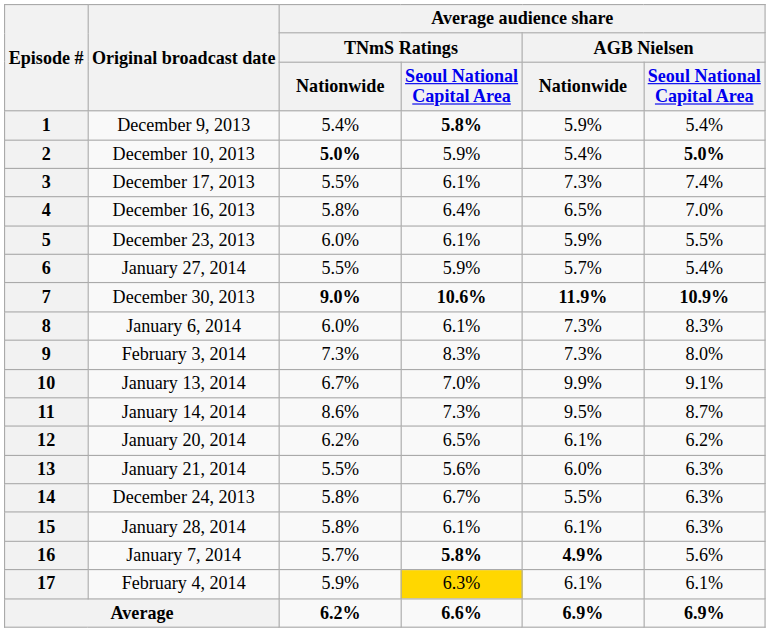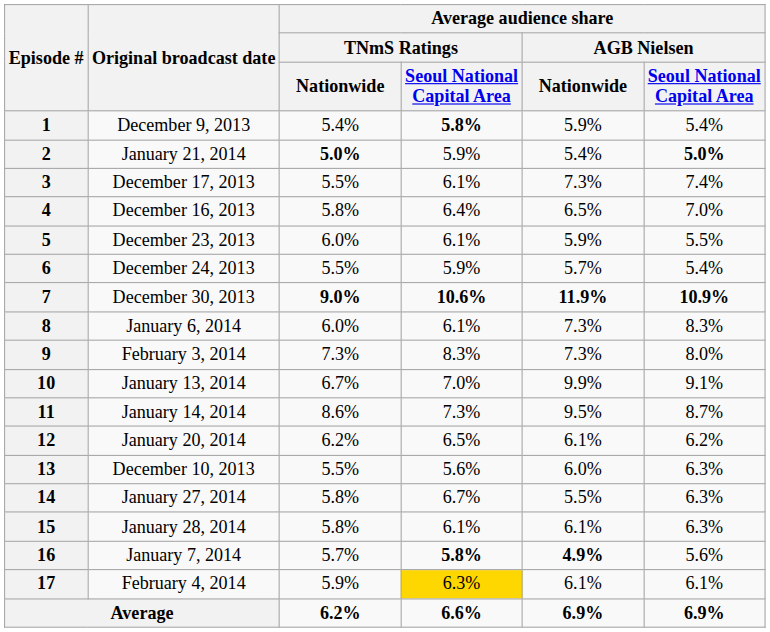 <table class=wikitable style="text-align:center">
 <tr>
 <th rowspan="3">Episode #</th>
 <th rowspan="3">Original broadcast date</th>
 <th colspan="4">Average audience share</th>
 </tr>
 <tr>
 <th colspan="2">TNmS Ratings</th>
 <th colspan="2">AGB Nielsen</th>
 </tr>
 <tr>
 <th width=100>Nationwide</th>
 <th width=100><a href='#'>Seoul National Capital Area</a></th>
 <th width=100>Nationwide</th>
 <th width=100><a href='#'>Seoul National Capital Area</a></th>
 </tr>
 <tr>
 <th>1</th>
 <td>December 9, 2013</td>
 <td>5.4%</td>
 <td><span><strong>5.8%</strong></span></td>
 <td>5.9%</td>
 <td>5.4%</td>
 </tr>
 <tr>
 <th>2</th>
-<td>December 10, 2013</td>
+<td>January 21, 2014</td>
 <td><span><strong>5.0%</strong></span></td>
 <td>5.9%</td>
 <td>5.4%</td>
 <td><span><strong>5.0%</strong></span></td>
 </tr>
 <tr>
 <th>3</th>
 <td>December 17, 2013</td>
 <td>5.5%</td>
 <td>6.1%</td>
 <td>7.3%</td>
 <td>7.4%</td>
 </tr>
 <tr>
 <th>4</th>
 <td>December 16, 2013</td>
 <td>5.8%</td>
 <td>6.4%</td>
 <td>6.5%</td>
 <td>7.0%</td>
 </tr>
 <tr>
 <th>5</th>
 <td>December 23, 2013</td>
 <td>6.0%</td>
 <td>6.1%</td>
 <td>5.9%</td>
 <td>5.5%</td>
 </tr>
 <tr>
 <th>6</th>
-<td>January 27, 2014</td>
+<td>December 24, 2013</td>
 <td>5.5%</td>
 <td>5.9%</td>
 <td>5.7%</td>
 <td>5.4%</td>
 </tr>
 <tr>
 <th>7</th>
 <td>December 30, 2013</td>
 <td><span><strong>9.0%</strong></span></td>
 <td><span><strong>10.6%</strong></span></td>
 <td><span><strong>11.9%</strong></span></td>
 <td><span><strong>10.9%</strong></span></td>
 </tr>
 <tr>
 <th>8</th>
 <td>January 6, 2014</td>
 <td>6.0%</td>
 <td>6.1%</td>
 <td>7.3%</td>
 <td>8.3%</td>
 </tr>
 <tr>
 <th>9</th>
 <td>February 3, 2014</td>
 <td>7.3%</td>
 <td>8.3%</td>
 <td>7.3%</td>
 <td>8.0%</td>
 </tr>
 <tr>
 <th>10</th>
 <td>January 13, 2014</td>
 <td>6.7%</td>
 <td>7.0%</td>
 <td>9.9%</td>
 <td>9.1%</td>
 </tr>
 <tr>
 <th>11</th>
 <td>January 14, 2014</td>
 <td>8.6%</td>
 <td>7.3%</td>
 <td>9.5%</td>
 <td>8.7%</td>
 </tr>
 <tr>
 <th>12</th>
 <td>January 20, 2014</td>
 <td>6.2%</td>
 <td>6.5%</td>
 <td>6.1%</td>
 <td>6.2%</td>
 </tr>
 <tr>
 <th>13</th>
-<td>January 21, 2014</td>
+<td>December 10, 2013</td>
 <td>5.5%</td>
 <td>5.6%</td>
 <td>6.0%</td>
 <td>6.3%</td>
 </tr>
 <tr>
 <th>14</th>
-<td>December 24, 2013</td>
+<td>January 27, 2014</td>
 <td>5.8%</td>
 <td>6.7%</td>
 <td>5.5%</td>
 <td>6.3%</td>
 </tr>
 <tr>
 <th>15</th>
 <td>January 28, 2014</td>
 <td>5.8%</td>
 <td>6.1%</td>
 <td>6.1%</td>
 <td>6.3%</td>
 </tr>
 <tr>
 <th>16</th>
 <td>January 7, 2014</td>
 <td>5.7%</td>
 <td><span><strong>5.8%</strong></span></td>
 <td><span><strong>4.9%</strong></span></td>
 <td>5.6%</td>
 </tr>
 <tr>
 <th>17</th>
 <td>February 4, 2014</td>
 <td>5.9%</td>
 <td style="background: gold;">6.3%</td>
 <td>6.1%</td>
 <td>6.1%</td>
 </tr>
 <tr>
 <th colspan=2>Average</th>
 <td><span><strong>6.2%</strong></span></td>
 <td><span><strong>6.6%</strong></span></td>
 <td><span><strong>6.9%</strong></span></td>
 <td><span><strong>6.9%</strong></span></td>
 </tr>
 </table>
